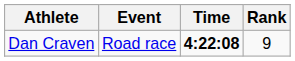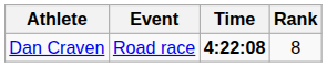 <table class=wikitable style="font-size:90%">
 <tr>
 <th>Athlete</th>
 <th>Event</th>
 <th>Time</th>
 <th>Rank</th>
 </tr>
 <tr>
 <td><a href='#'>Dan Craven</a></td>
 <td><a href='#'>Road race</a></td>
 <td align=right><strong>4:22:08</strong></td>
-<td align=center>9</td>
+<td align=center>8</td>
 </tr>
 </table>
